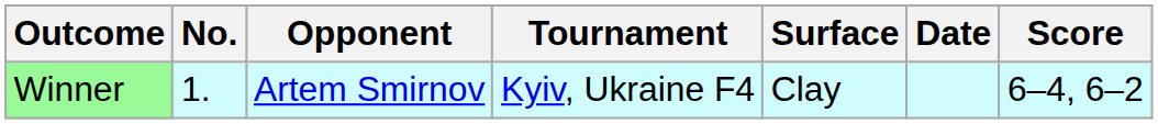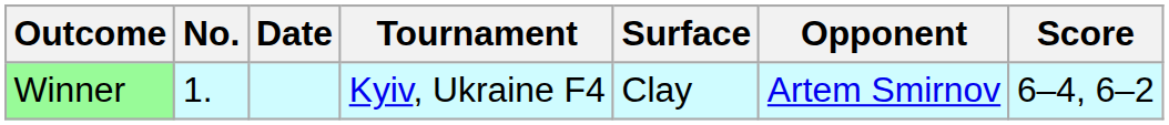 <table class="sortable wikitable" style=font-size:97%>
 <tr>
 <th>Outcome</th>
 <th>No.</th>
-<th>Opponent</th>
+<th>Date</th>
 <th>Tournament</th>
 <th>Surface</th>
-<th>Date</th>
+<th>Opponent</th>
 <th>Score</th>
 </tr>
 <tr bgcolor=#cffcff>
 <td bgcolor=98FB98>Winner</td>
 <td>1.</td>
-<td> <a href='#'>Artem Smirnov</a></td>
+<td></td>
 <td> <a href='#'>Kyiv</a>, Ukraine F4</td>
 <td>Clay</td>
-<td></td>
+<td> <a href='#'>Artem Smirnov</a></td>
 <td>6–4, 6–2</td>
 </tr>
 </table>
